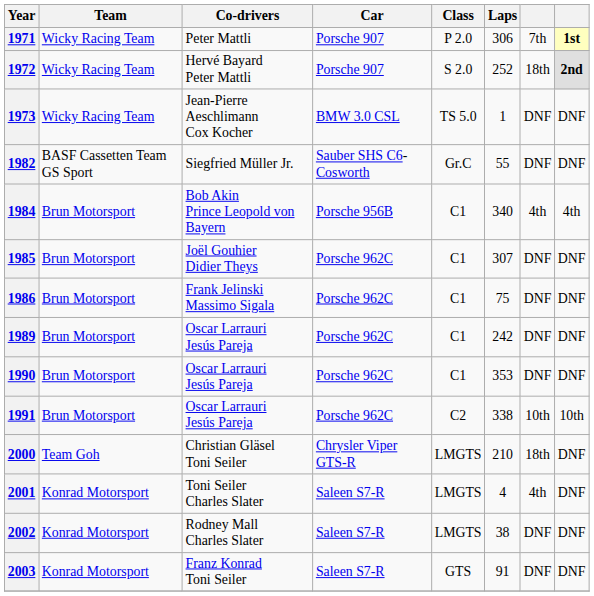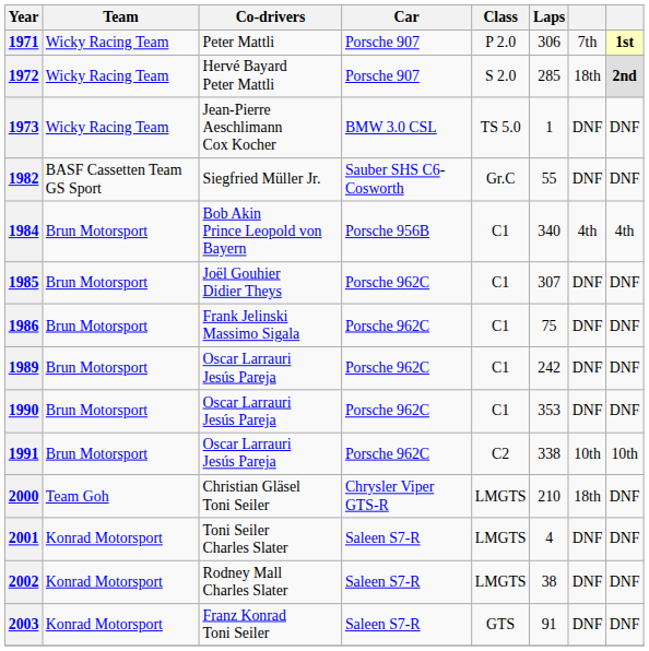 <table class="wikitable" style="text-align:center; font-size:90%">
 <tr>
 <th>Year</th>
 <th>Team</th>
 <th>Co-drivers</th>
 <th>Car</th>
 <th>Class</th>
 <th>Laps</th>
 <th></th>
 <th></th>
 </tr>
 <tr>
 <th><a href='#'>1971</a></th>
 <td align="left"> <a href='#'>Wicky Racing Team</a></td>
 <td align="left"> Peter Mattli</td>
 <td align="left"><a href='#'>Porsche 907</a></td>
 <td>P 2.0</td>
 <td>306</td>
 <td>7th</td>
 <td style="background:#FFFFBF;"><strong>1st</strong></td>
 </tr>
 <tr>
 <th><a href='#'>1972</a></th>
 <td align="left"> <a href='#'>Wicky Racing Team</a></td>
 <td align="left"> Hervé Bayard<br> Peter Mattli</td>
 <td align="left"><a href='#'>Porsche 907</a></td>
 <td>S 2.0</td>
-<td>252</td>
+<td>285</td>
 <td>18th</td>
 <td style="background:#DFDFDF;"><strong>2nd</strong></td>
 </tr>
 <tr>
 <th><a href='#'>1973</a></th>
 <td align="left"> <a href='#'>Wicky Racing Team</a></td>
 <td align="left"> Jean-Pierre Aeschlimann<br> Cox Kocher</td>
 <td align="left"><a href='#'>BMW 3.0 CSL</a></td>
 <td>TS 5.0</td>
 <td>1</td>
 <td>DNF</td>
 <td>DNF</td>
 </tr>
 <tr>
 <th><a href='#'>1982</a></th>
 <td align="left"> BASF Cassetten Team GS Sport</td>
 <td align="left"> Siegfried Müller Jr.</td>
 <td align="left"><a href='#'>Sauber SHS C6</a>-<a href='#'>Cosworth</a></td>
 <td>Gr.C</td>
 <td>55</td>
 <td>DNF</td>
 <td>DNF</td>
 </tr>
 <tr>
 <th><a href='#'>1984</a></th>
 <td align="left"> <a href='#'>Brun Motorsport</a></td>
 <td align="left"> <a href='#'>Bob Akin</a><br> <a href='#'>Prince Leopold von Bayern</a></td>
 <td align="left"><a href='#'>Porsche 956B</a></td>
 <td>C1</td>
 <td>340</td>
 <td>4th</td>
 <td>4th</td>
 </tr>
 <tr>
 <th><a href='#'>1985</a></th>
 <td align="left"> <a href='#'>Brun Motorsport</a></td>
 <td align="left"> <a href='#'>Joël Gouhier</a><br> <a href='#'>Didier Theys</a></td>
 <td align="left"><a href='#'>Porsche 962C</a></td>
 <td>C1</td>
 <td>307</td>
 <td>DNF</td>
 <td>DNF</td>
 </tr>
 <tr>
 <th><a href='#'>1986</a></th>
 <td align="left"> <a href='#'>Brun Motorsport</a></td>
 <td align="left"> <a href='#'>Frank Jelinski</a><br> <a href='#'>Massimo Sigala</a></td>
 <td align="left"><a href='#'>Porsche 962C</a></td>
 <td>C1</td>
 <td>75</td>
 <td>DNF</td>
 <td>DNF</td>
 </tr>
 <tr>
 <th><a href='#'>1989</a></th>
 <td align="left"> <a href='#'>Brun Motorsport</a></td>
 <td align="left"> <a href='#'>Oscar Larrauri</a><br> <a href='#'>Jesús Pareja</a></td>
 <td align="left"><a href='#'>Porsche 962C</a></td>
 <td>C1</td>
 <td>242</td>
 <td>DNF</td>
 <td>DNF</td>
 </tr>
 <tr>
 <th><a href='#'>1990</a></th>
 <td align="left"> <a href='#'>Brun Motorsport</a></td>
 <td align="left"> <a href='#'>Oscar Larrauri</a><br> <a href='#'>Jesús Pareja</a></td>
 <td align="left"><a href='#'>Porsche 962C</a></td>
 <td>C1</td>
 <td>353</td>
 <td>DNF</td>
 <td>DNF</td>
 </tr>
 <tr>
 <th><a href='#'>1991</a></th>
 <td align="left"> <a href='#'>Brun Motorsport</a></td>
 <td align="left"> <a href='#'>Oscar Larrauri</a><br> <a href='#'>Jesús Pareja</a></td>
 <td align="left"><a href='#'>Porsche 962C</a></td>
 <td>C2</td>
 <td>338</td>
 <td>10th</td>
 <td>10th</td>
 </tr>
 <tr>
 <th><a href='#'>2000</a></th>
 <td align="left"> <a href='#'>Team Goh</a></td>
 <td align="left"> Christian Gläsel<br> Toni Seiler</td>
 <td align="left"><a href='#'>Chrysler Viper GTS-R</a></td>
 <td>LMGTS</td>
 <td>210</td>
 <td>18th</td>
 <td>DNF</td>
 </tr>
 <tr>
 <th><a href='#'>2001</a></th>
 <td align="left"> <a href='#'>Konrad Motorsport</a></td>
 <td align="left"> Toni Seiler<br> Charles Slater</td>
 <td align="left"><a href='#'>Saleen S7-R</a></td>
 <td>LMGTS</td>
 <td>4</td>
-<td>4th</td>
+<td>DNF</td>
 <td>DNF</td>
 </tr>
 <tr>
 <th><a href='#'>2002</a></th>
 <td align="left"> <a href='#'>Konrad Motorsport</a></td>
 <td align="left"> Rodney Mall<br> Charles Slater</td>
 <td align="left"><a href='#'>Saleen S7-R</a></td>
 <td>LMGTS</td>
 <td>38</td>
 <td>DNF</td>
 <td>DNF</td>
 </tr>
 <tr>
 <th><a href='#'>2003</a></th>
 <td align="left"> <a href='#'>Konrad Motorsport</a></td>
 <td align="left"> <a href='#'>Franz Konrad</a><br> Toni Seiler</td>
 <td align="left"><a href='#'>Saleen S7-R</a></td>
 <td>GTS</td>
 <td>91</td>
 <td>DNF</td>
 <td>DNF</td>
 </tr>
 <tr>
 </tr>
 </table>
